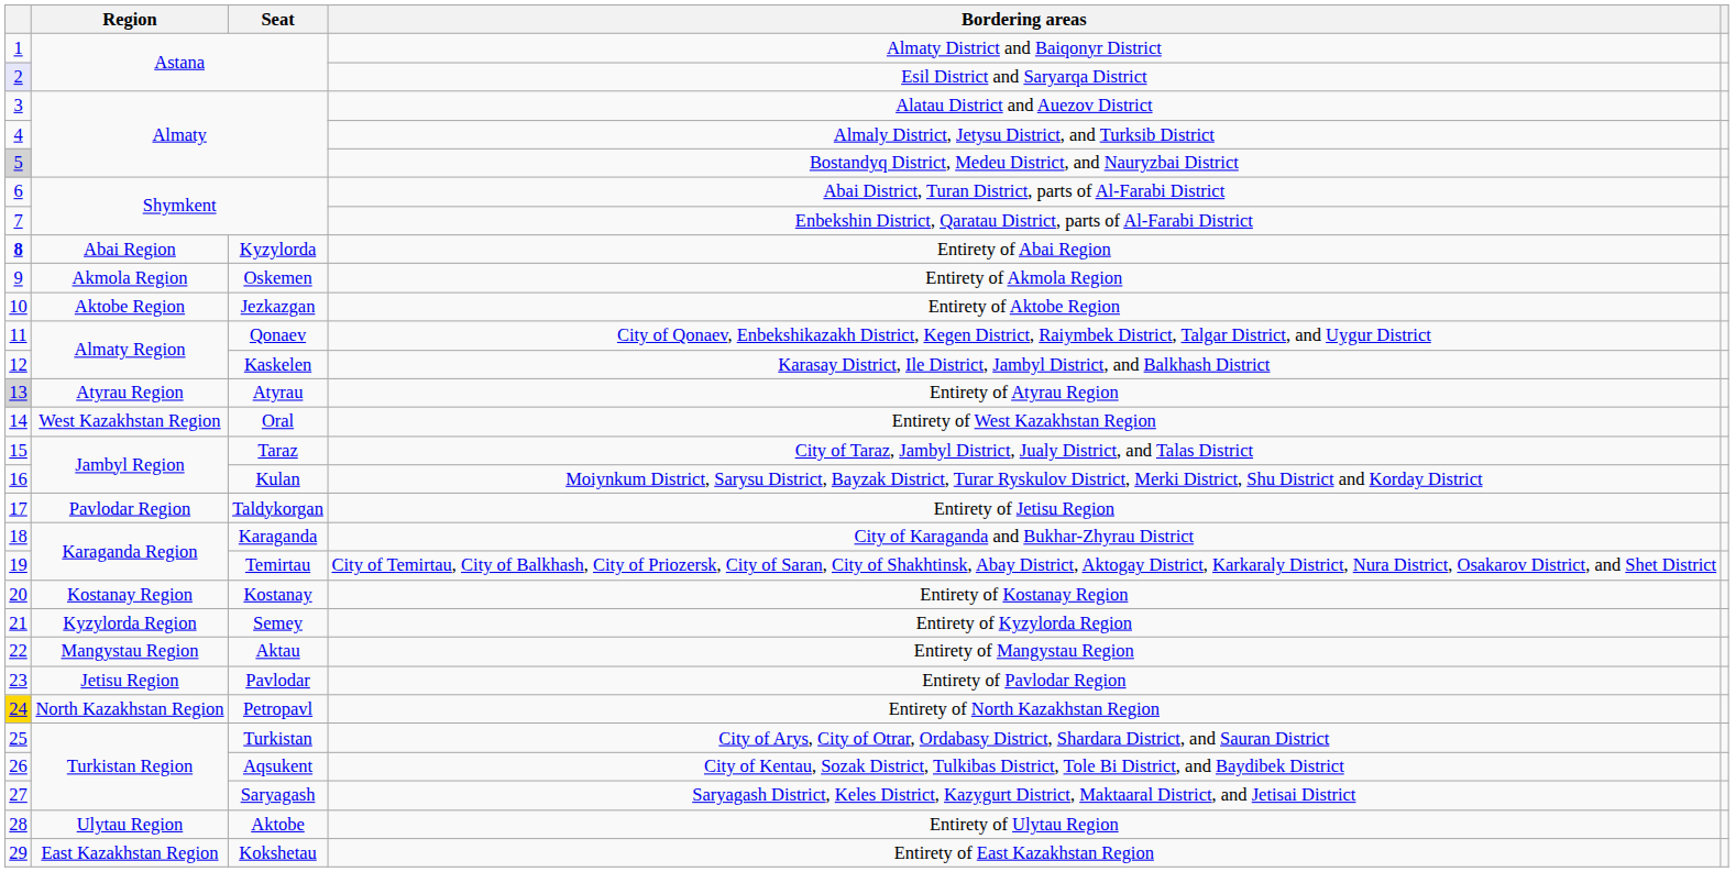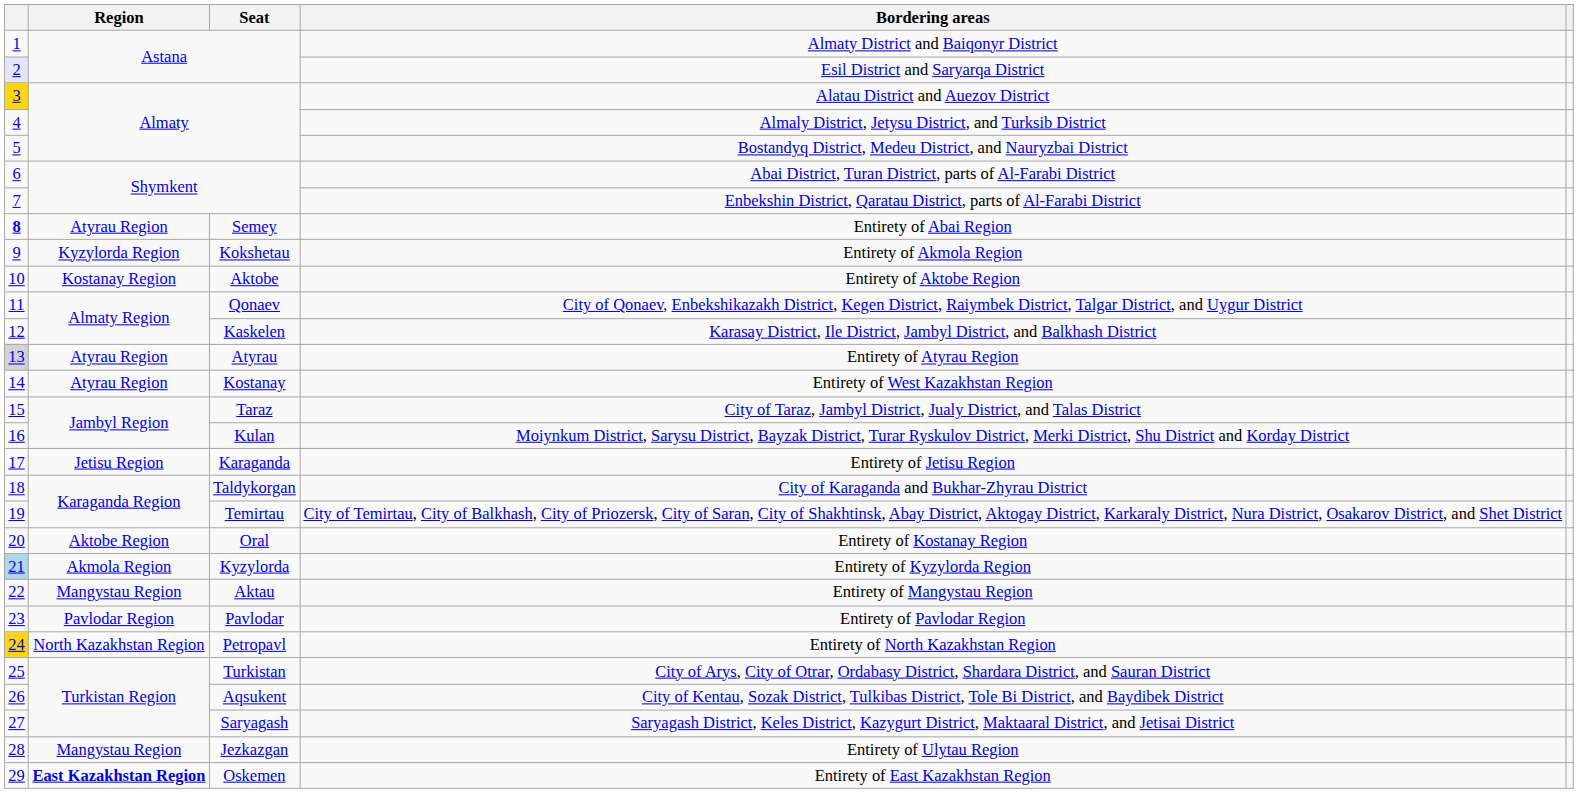 <table class="wikitable sortable" style="text-align:center">
 <tr>
 <th></th>
 <th>Region</th>
 <th>Seat</th>
 <th>Bordering areas</th>
 <th></th>
 </tr>
 <tr>
 <td><a href='#'>1</a></td>
 <td colspan="2" rowspan="2"><a href='#'>Astana</a></td>
 <td><a href='#'>Almaty District</a> and <a href='#'>Baiqonyr District</a></td>
 <td></td>
 </tr>
 <tr>
 <td style="background: lavender;"><a href='#'>2</a></td>
 <td><a href='#'>Esil District</a> and <a href='#'>Saryarqa District</a></td>
 <td></td>
 </tr>
 <tr>
-<td><a href='#'>3</a></td>
+<td style="background: gold;"><a href='#'>3</a></td>
 <td colspan="2" rowspan="3"><a href='#'>Almaty</a></td>
 <td><a href='#'>Alatau District</a> and <a href='#'>Auezov District</a></td>
 <td></td>
 </tr>
 <tr>
 <td><a href='#'>4</a></td>
 <td><a href='#'>Almaly District</a>, <a href='#'>Jetysu District</a>, and <a href='#'>Turksib District</a></td>
 <td></td>
 </tr>
 <tr>
-<td style="background: lightgrey;"><a href='#'>5</a></td>
+<td><a href='#'>5</a></td>
 <td><a href='#'>Bostandyq District</a>, <a href='#'>Medeu District</a>, and <a href='#'>Nauryzbai District</a></td>
 <td></td>
 </tr>
 <tr>
 <td><a href='#'>6</a></td>
 <td colspan="2" rowspan="2"><a href='#'>Shymkent</a></td>
 <td><a href='#'>Abai District</a>, <a href='#'>Turan District</a>, parts of <a href='#'>Al-Farabi District</a></td>
 <td></td>
 </tr>
 <tr>
 <td><a href='#'>7</a></td>
 <td><a href='#'>Enbekshin District</a>, <a href='#'>Qaratau District</a>, parts of <a href='#'>Al-Farabi District</a></td>
 <td></td>
 </tr>
 <tr>
 <td><strong><a href='#'>8</a></strong></td>
-<td><a href='#'>Abai Region</a></td>
-<td><a href='#'>Kyzylorda</a></td>
+<td><a href='#'>Atyrau Region</a></td>
+<td><a href='#'>Semey</a></td>
 <td>Entirety of <a href='#'>Abai Region</a></td>
 <td></td>
 </tr>
 <tr>
 <td><a href='#'>9</a></td>
-<td><a href='#'>Akmola Region</a></td>
-<td><a href='#'>Oskemen</a></td>
+<td><a href='#'>Kyzylorda Region</a></td>
+<td><a href='#'>Kokshetau</a></td>
 <td>Entirety of <a href='#'>Akmola Region</a></td>
 <td></td>
 </tr>
 <tr>
 <td><a href='#'>10</a></td>
-<td><a href='#'>Aktobe Region</a></td>
-<td><a href='#'>Jezkazgan</a></td>
+<td><a href='#'>Kostanay Region</a></td>
+<td><a href='#'>Aktobe</a></td>
 <td>Entirety of <a href='#'>Aktobe Region</a></td>
 <td></td>
 </tr>
 <tr>
 <td><a href='#'>11</a></td>
 <td rowspan="2"><a href='#'>Almaty Region</a></td>
 <td><a href='#'>Qonaev</a></td>
 <td><a href='#'>City of Qonaev</a>, <a href='#'>Enbekshikazakh District</a>, <a href='#'>Kegen District</a>, <a href='#'>Raiymbek District</a>, <a href='#'>Talgar District</a>, and <a href='#'>Uygur District</a></td>
 <td></td>
 </tr>
 <tr>
 <td><a href='#'>12</a></td>
 <td><a href='#'>Kaskelen</a></td>
 <td><a href='#'>Karasay District</a>, <a href='#'>Ile District</a>, <a href='#'>Jambyl District</a>, and <a href='#'>Balkhash District</a></td>
 <td></td>
 </tr>
 <tr>
 <td style="background: lightgrey;"><a href='#'>13</a></td>
 <td><a href='#'>Atyrau Region</a></td>
 <td><a href='#'>Atyrau</a></td>
 <td>Entirety of <a href='#'>Atyrau Region</a></td>
 <td></td>
 </tr>
 <tr>
 <td><a href='#'>14</a></td>
-<td><a href='#'>West Kazakhstan Region</a></td>
-<td><a href='#'>Oral</a></td>
+<td><a href='#'>Atyrau Region</a></td>
+<td><a href='#'>Kostanay</a></td>
 <td>Entirety of <a href='#'>West Kazakhstan Region</a></td>
 <td></td>
 </tr>
 <tr>
 <td><a href='#'>15</a></td>
 <td rowspan="2"><a href='#'>Jambyl Region</a></td>
 <td><a href='#'>Taraz</a></td>
 <td><a href='#'>City of Taraz</a>, <a href='#'>Jambyl District</a>, <a href='#'>Jualy District</a>, and <a href='#'>Talas District</a></td>
 <td></td>
 </tr>
 <tr>
 <td><a href='#'>16</a></td>
 <td><a href='#'>Kulan</a></td>
 <td><a href='#'>Moiynkum District</a>, <a href='#'>Sarysu District</a>, <a href='#'>Bayzak District</a>, <a href='#'>Turar Ryskulov District</a>, <a href='#'>Merki District</a>, <a href='#'>Shu District</a> and <a href='#'>Korday District</a></td>
 <td></td>
 </tr>
 <tr>
 <td><a href='#'>17</a></td>
-<td><a href='#'>Pavlodar Region</a></td>
-<td><a href='#'>Taldykorgan</a></td>
+<td><a href='#'>Jetisu Region</a></td>
+<td><a href='#'>Karaganda</a></td>
 <td>Entirety of <a href='#'>Jetisu Region</a></td>
 <td></td>
 </tr>
 <tr>
 <td><a href='#'>18</a></td>
 <td rowspan="2"><a href='#'>Karaganda Region</a></td>
-<td><a href='#'>Karaganda</a></td>
+<td><a href='#'>Taldykorgan</a></td>
 <td><a href='#'>City of Karaganda</a> and <a href='#'>Bukhar-Zhyrau District</a></td>
 <td></td>
 </tr>
 <tr>
 <td><a href='#'>19</a></td>
 <td><a href='#'>Temirtau</a></td>
 <td><a href='#'>City of Temirtau</a>, <a href='#'>City of Balkhash</a>, <a href='#'>City of Priozersk</a>, <a href='#'>City of Saran</a>, <a href='#'>City of Shakhtinsk</a>, <a href='#'>Abay District</a>, <a href='#'>Aktogay District</a>, <a href='#'>Karkaraly District</a>, <a href='#'>Nura District</a>, <a href='#'>Osakarov District</a>, and <a href='#'>Shet District</a></td>
 <td></td>
 </tr>
 <tr>
 <td><a href='#'>20</a></td>
-<td><a href='#'>Kostanay Region</a></td>
-<td><a href='#'>Kostanay</a></td>
+<td><a href='#'>Aktobe Region</a></td>
+<td><a href='#'>Oral</a></td>
 <td>Entirety of <a href='#'>Kostanay Region</a></td>
 <td></td>
 </tr>
 <tr>
-<td><a href='#'>21</a></td>
-<td><a href='#'>Kyzylorda Region</a></td>
-<td><a href='#'>Semey</a></td>
+<td style="background: lightblue;"><a href='#'>21</a></td>
+<td><a href='#'>Akmola Region</a></td>
+<td><a href='#'>Kyzylorda</a></td>
 <td>Entirety of <a href='#'>Kyzylorda Region</a></td>
 <td></td>
 </tr>
 <tr>
 <td><a href='#'>22</a></td>
 <td><a href='#'>Mangystau Region</a></td>
 <td><a href='#'>Aktau</a></td>
 <td>Entirety of <a href='#'>Mangystau Region</a></td>
 <td></td>
 </tr>
 <tr>
 <td><a href='#'>23</a></td>
-<td><a href='#'>Jetisu Region</a></td>
+<td><a href='#'>Pavlodar Region</a></td>
 <td><a href='#'>Pavlodar</a></td>
 <td>Entirety of <a href='#'>Pavlodar Region</a></td>
 <td></td>
 </tr>
 <tr>
 <td style="background: gold;"><a href='#'>24</a></td>
 <td><a href='#'>North Kazakhstan Region</a></td>
 <td><a href='#'>Petropavl</a></td>
 <td>Entirety of <a href='#'>North Kazakhstan Region</a></td>
 <td></td>
 </tr>
 <tr>
 <td><a href='#'>25</a></td>
 <td rowspan="3"><a href='#'>Turkistan Region</a></td>
 <td><a href='#'>Turkistan</a></td>
 <td><a href='#'>City of Arys</a>, <a href='#'>City of Otrar</a>, <a href='#'>Ordabasy District</a>, <a href='#'>Shardara District</a>, and <a href='#'>Sauran District</a></td>
 <td></td>
 </tr>
 <tr>
 <td><a href='#'>26</a></td>
 <td><a href='#'>Aqsukent</a></td>
 <td><a href='#'>City of Kentau</a>, <a href='#'>Sozak District</a>, <a href='#'>Tulkibas District</a>, <a href='#'>Tole Bi District</a>, and <a href='#'>Baydibek District</a></td>
 <td></td>
 </tr>
 <tr>
 <td><a href='#'>27</a></td>
 <td><a href='#'>Saryagash</a></td>
 <td><a href='#'>Saryagash District</a>, <a href='#'>Keles District</a>, <a href='#'>Kazygurt District</a>, <a href='#'>Maktaaral District</a>, and <a href='#'>Jetisai District</a></td>
 <td></td>
 </tr>
 <tr>
 <td><a href='#'>28</a></td>
-<td><a href='#'>Ulytau Region</a></td>
-<td><a href='#'>Aktobe</a></td>
+<td><a href='#'>Mangystau Region</a></td>
+<td><a href='#'>Jezkazgan</a></td>
 <td>Entirety of <a href='#'>Ulytau Region</a></td>
 <td></td>
 </tr>
 <tr>
 <td><a href='#'>29</a></td>
-<td><a href='#'>East Kazakhstan Region</a></td>
-<td><a href='#'>Kokshetau</a></td>
+<td><strong><a href='#'>East Kazakhstan Region</a></strong></td>
+<td><a href='#'>Oskemen</a></td>
 <td>Entirety of <a href='#'>East Kazakhstan Region</a></td>
 <td></td>
 </tr>
 </table>
